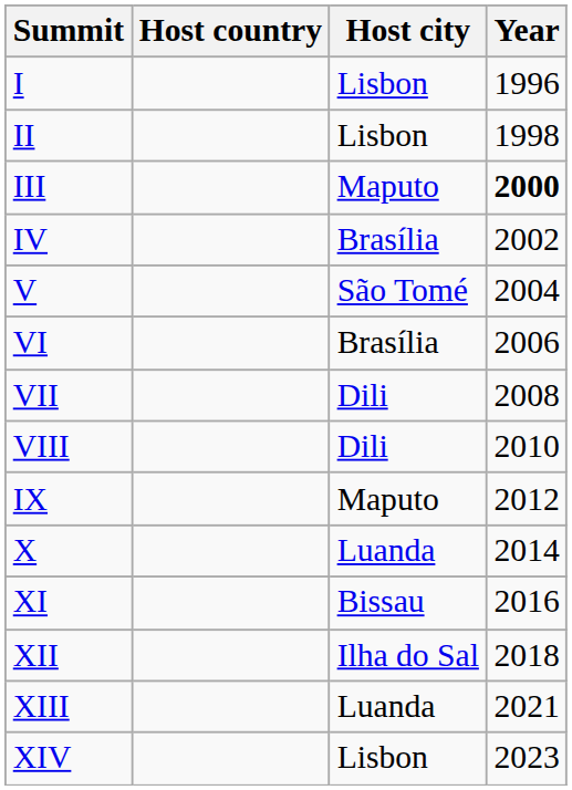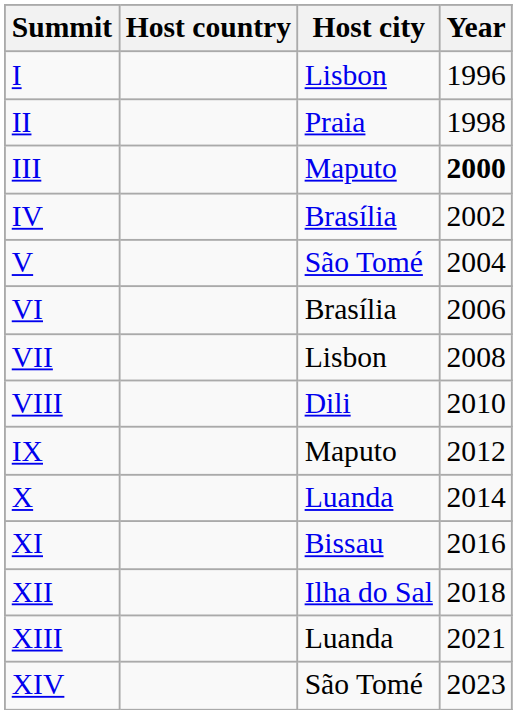 <table class="wikitable">
 <tr>
 <th>Summit</th>
 <th>Host country</th>
 <th>Host city</th>
 <th>Year</th>
 </tr>
 <tr>
 <td><a href='#'>I</a></td>
 <td></td>
 <td><a href='#'>Lisbon</a></td>
 <td>1996</td>
 </tr>
 <tr>
 <td><a href='#'>II</a></td>
 <td></td>
-<td>Lisbon</td>
+<td><a href='#'>Praia</a></td>
 <td>1998</td>
 </tr>
 <tr>
 <td><a href='#'>III</a></td>
 <td></td>
 <td><a href='#'>Maputo</a></td>
 <td><strong>2000</strong></td>
 </tr>
 <tr>
 <td><a href='#'>IV</a></td>
 <td></td>
 <td><a href='#'>Brasília</a></td>
 <td>2002</td>
 </tr>
 <tr>
 <td><a href='#'>V</a></td>
 <td></td>
 <td><a href='#'>São Tomé</a></td>
 <td>2004</td>
 </tr>
 <tr>
 <td><a href='#'>VI</a></td>
 <td></td>
 <td>Brasília</td>
 <td>2006</td>
 </tr>
 <tr>
 <td><a href='#'>VII</a></td>
 <td></td>
-<td><a href='#'>Dili</a></td>
+<td>Lisbon</td>
 <td>2008</td>
 </tr>
 <tr>
 <td><a href='#'>VIII</a></td>
 <td></td>
 <td><a href='#'>Dili</a></td>
 <td>2010</td>
 </tr>
 <tr>
 <td><a href='#'>IX</a></td>
 <td></td>
 <td>Maputo</td>
 <td>2012</td>
 </tr>
 <tr>
 <td><a href='#'>X</a></td>
 <td></td>
 <td><a href='#'>Luanda</a></td>
 <td>2014</td>
 </tr>
 <tr>
 <td><a href='#'>XI</a></td>
 <td></td>
 <td><a href='#'>Bissau</a></td>
 <td>2016</td>
 </tr>
 <tr>
 <td><a href='#'>XII</a></td>
 <td></td>
 <td><a href='#'>Ilha do Sal</a></td>
 <td>2018</td>
 </tr>
 <tr>
 <td><a href='#'>XIII</a></td>
 <td></td>
 <td>Luanda</td>
 <td>2021</td>
 </tr>
 <tr>
 <td><a href='#'>XIV</a></td>
 <td></td>
-<td>Lisbon</td>
+<td>São Tomé</td>
 <td>2023</td>
 </tr>
 </table>
